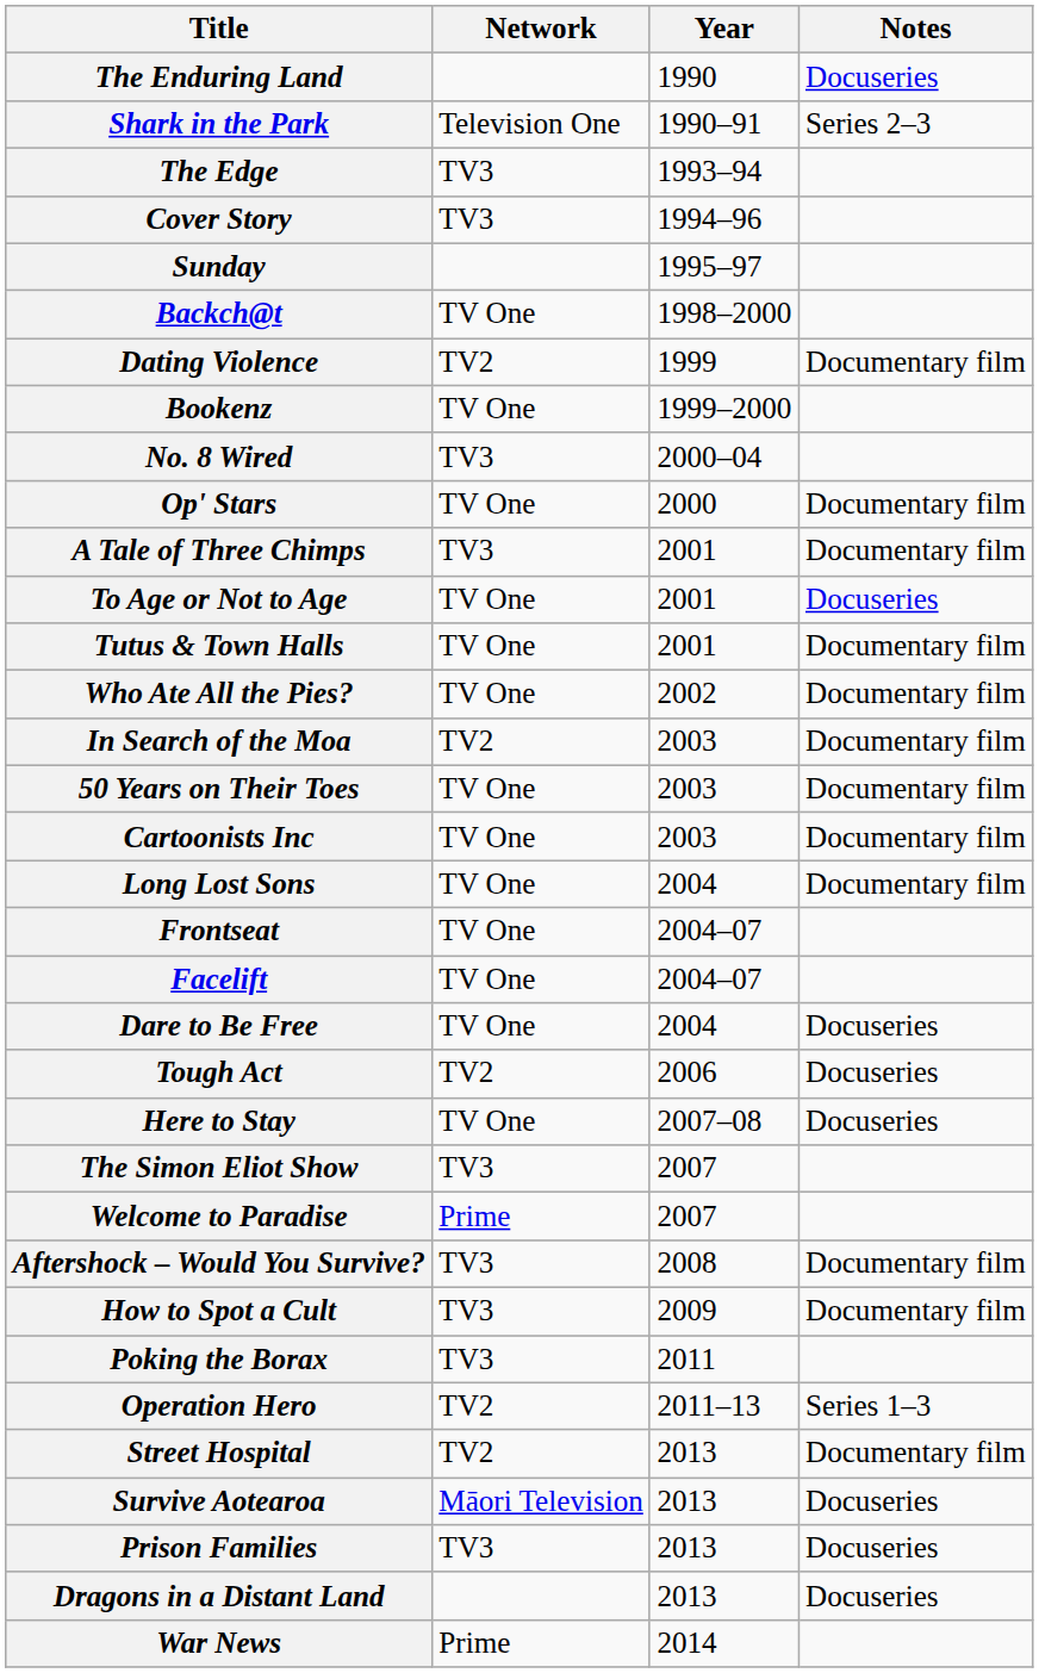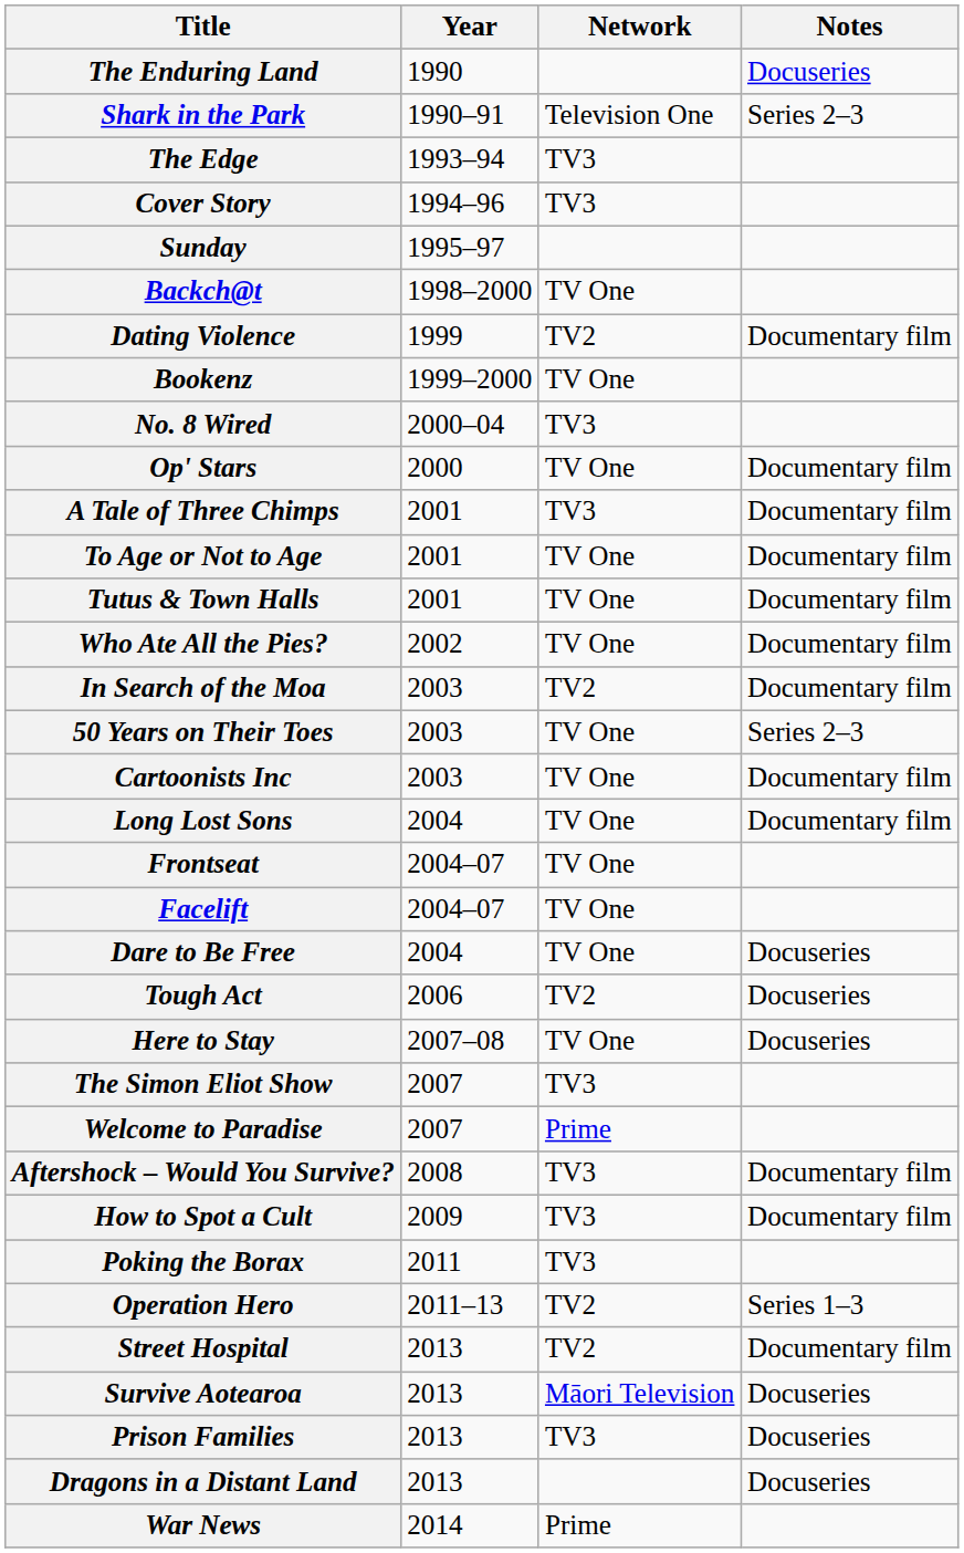 <table class="wikitable plainrowheaders sortable">
 <tr>
 <th scope="col">Title</th>
+<th scope="col">Year</th>
 <th scope="col">Network</th>
-<th scope="col">Year</th>
 <th scope="col" class="unsortable">Notes</th>
 </tr>
 <tr>
 <th scope=row><em>The Enduring Land</em></th>
+<td>1990</td>
 <td></td>
-<td>1990</td>
 <td><a href='#'>Docuseries</a></td>
 </tr>
 <tr>
 <th scope=row><em><a href='#'>Shark in the Park</a></em></th>
+<td>1990–91</td>
 <td>Television One</td>
-<td>1990–91</td>
 <td>Series 2–3</td>
 </tr>
 <tr>
 <th scope=row><em>The Edge</em></th>
+<td>1993–94</td>
 <td>TV3</td>
-<td>1993–94</td>
 <td></td>
 </tr>
 <tr>
 <th scope=row><em>Cover Story</em></th>
+<td>1994–96</td>
 <td>TV3</td>
-<td>1994–96</td>
 <td></td>
 </tr>
 <tr>
 <th scope=row><em>Sunday</em></th>
+<td>1995–97</td>
 <td></td>
-<td>1995–97</td>
 <td></td>
 </tr>
 <tr>
 <th scope=row><em><a href='#'>Backch@t</a></em></th>
+<td>1998–2000</td>
 <td>TV One</td>
-<td>1998–2000</td>
 <td></td>
 </tr>
 <tr>
 <th scope=row><em>Dating Violence</em></th>
+<td>1999</td>
 <td>TV2</td>
-<td>1999</td>
 <td>Documentary film</td>
 </tr>
 <tr>
 <th scope=row><em>Bookenz</em></th>
+<td>1999–2000</td>
 <td>TV One</td>
-<td>1999–2000</td>
 <td></td>
 </tr>
 <tr>
 <th scope=row><em>No. 8 Wired</em></th>
+<td>2000–04</td>
 <td>TV3</td>
-<td>2000–04</td>
 <td></td>
 </tr>
 <tr>
 <th scope=row><em>Op' Stars</em></th>
+<td>2000</td>
 <td>TV One</td>
-<td>2000</td>
 <td>Documentary film</td>
 </tr>
 <tr>
 <th scope=row><em>A Tale of Three Chimps</em></th>
+<td>2001</td>
 <td>TV3</td>
-<td>2001</td>
 <td>Documentary film</td>
 </tr>
 <tr>
 <th scope=row><em>To Age or Not to Age</em></th>
+<td>2001</td>
 <td>TV One</td>
-<td>2001</td>
-<td><a href='#'>Docuseries</a></td>
+<td>Documentary film</td>
 </tr>
 <tr>
 <th scope=row><em>Tutus & Town Halls</em></th>
+<td>2001</td>
 <td>TV One</td>
-<td>2001</td>
 <td>Documentary film</td>
 </tr>
 <tr>
 <th scope=row><em>Who Ate All the Pies?</em></th>
+<td>2002</td>
 <td>TV One</td>
-<td>2002</td>
 <td>Documentary film</td>
 </tr>
 <tr>
 <th scope=row><em>In Search of the Moa</em></th>
+<td>2003</td>
 <td>TV2</td>
-<td>2003</td>
 <td>Documentary film</td>
 </tr>
 <tr>
 <th scope=row><em>50 Years on Their Toes</em></th>
+<td>2003</td>
 <td>TV One</td>
-<td>2003</td>
-<td>Documentary film</td>
+<td>Series 2–3</td>
 </tr>
 <tr>
 <th scope=row><em>Cartoonists Inc</em></th>
+<td>2003</td>
 <td>TV One</td>
-<td>2003</td>
 <td>Documentary film</td>
 </tr>
 <tr>
 <th scope=row><em>Long Lost Sons</em></th>
+<td>2004</td>
 <td>TV One</td>
-<td>2004</td>
 <td>Documentary film</td>
 </tr>
 <tr>
 <th scope=row><em>Frontseat</em></th>
+<td>2004–07</td>
 <td>TV One</td>
-<td>2004–07</td>
 <td></td>
 </tr>
 <tr>
 <th scope=row><em><a href='#'>Facelift</a></em></th>
+<td>2004–07</td>
 <td>TV One</td>
-<td>2004–07</td>
 <td></td>
 </tr>
 <tr>
 <th scope=row><em>Dare to Be Free</em></th>
+<td>2004</td>
 <td>TV One</td>
-<td>2004</td>
 <td>Docuseries</td>
 </tr>
 <tr>
 <th scope=row><em>Tough Act</em></th>
+<td>2006</td>
 <td>TV2</td>
-<td>2006</td>
 <td>Docuseries</td>
 </tr>
 <tr>
 <th scope=row><em>Here to Stay</em></th>
+<td>2007–08</td>
 <td>TV One</td>
-<td>2007–08</td>
 <td>Docuseries</td>
 </tr>
 <tr>
 <th scope=row><em>The Simon Eliot Show</em></th>
+<td>2007</td>
 <td>TV3</td>
-<td>2007</td>
 <td></td>
 </tr>
 <tr>
 <th scope=row><em>Welcome to Paradise</em></th>
+<td>2007</td>
 <td><a href='#'>Prime</a></td>
-<td>2007</td>
 <td></td>
 </tr>
 <tr>
 <th scope=row><em>Aftershock – Would You Survive?</em></th>
+<td>2008</td>
 <td>TV3</td>
-<td>2008</td>
 <td>Documentary film</td>
 </tr>
 <tr>
 <th scope=row><em>How to Spot a Cult</em></th>
+<td>2009</td>
 <td>TV3</td>
-<td>2009</td>
 <td>Documentary film</td>
 </tr>
 <tr>
 <th scope=row><em>Poking the Borax</em></th>
+<td>2011</td>
 <td>TV3</td>
-<td>2011</td>
 <td></td>
 </tr>
 <tr>
 <th scope=row><em>Operation Hero</em></th>
+<td>2011–13</td>
 <td>TV2</td>
-<td>2011–13</td>
 <td>Series 1–3</td>
 </tr>
 <tr>
 <th scope=row><em>Street Hospital</em></th>
+<td>2013</td>
 <td>TV2</td>
-<td>2013</td>
 <td>Documentary film</td>
 </tr>
 <tr>
 <th scope=row><em>Survive Aotearoa</em></th>
+<td>2013</td>
 <td><a href='#'>Māori Television</a></td>
-<td>2013</td>
 <td>Docuseries</td>
 </tr>
 <tr>
 <th scope=row><em>Prison Families</em></th>
+<td>2013</td>
 <td>TV3</td>
-<td>2013</td>
 <td>Docuseries</td>
 </tr>
 <tr>
 <th scope=row><em>Dragons in a Distant Land</em></th>
+<td>2013</td>
 <td></td>
-<td>2013</td>
 <td>Docuseries</td>
 </tr>
 <tr>
 <th scope=row><em>War News</em></th>
+<td>2014</td>
 <td>Prime</td>
-<td>2014</td>
 <td></td>
 </tr>
 </table>
